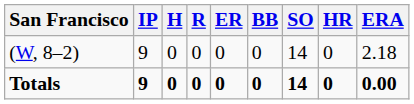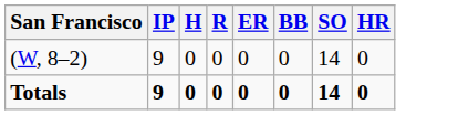 <table class="wikitable sortable">
 <tr>
 <th>San Francisco</th>
 <th><a href='#'>IP</a></th>
 <th><a href='#'>H</a></th>
 <th><a href='#'>R</a></th>
 <th><a href='#'>ER</a></th>
 <th><a href='#'>BB</a></th>
 <th><a href='#'>SO</a></th>
 <th><a href='#'>HR</a></th>
-<th><a href='#'>ERA</a></th>
 </tr>
 <tr>
 <td> (<a href='#'>W</a>, 8–2)</td>
 <td>9</td>
 <td>0</td>
 <td>0</td>
 <td>0</td>
 <td>0</td>
 <td>14</td>
 <td>0</td>
-<td>2.18</td>
 </tr>
 <tr class="sortbottom">
 <td><strong>Totals</strong></td>
 <td><strong>9</strong></td>
 <td><strong>0</strong></td>
 <td><strong>0</strong></td>
 <td><strong>0</strong></td>
 <td><strong>0</strong></td>
 <td><strong>14</strong></td>
 <td><strong>0</strong></td>
-<td><strong>0.00</strong></td>
 </tr>
 </table>
